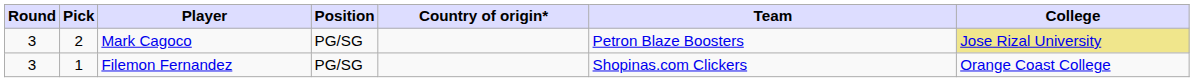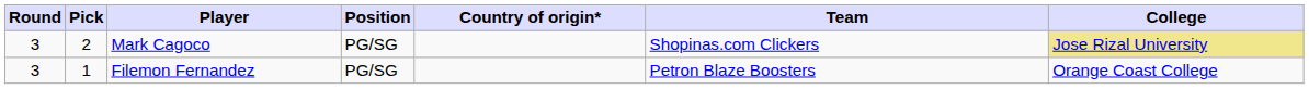 <table class="wikitable sortable sortable">
 <tr>
 <th style="background:#ddf; width:1%;">Round</th>
 <th style="background:#ddf; width:1%;">Pick</th>
 <th style="background:#ddf; width:20%;">Player</th>
 <th style="background:#ddf; width:1%;">Position</th>
 <th style="background:#ddf; width:20%;">Country of origin*</th>
 <th style="background:#ddf; width:35%;">Team</th>
 <th style="background:#ddf; width:25%;">College</th>
 </tr>
 <tr>
 <td align=center>3</td>
 <td align=center>2</td>
 <td><a href='#'>Mark Cagoco</a></td>
 <td>PG/SG</td>
 <td></td>
-<td><a href='#'>Petron Blaze Boosters</a></td>
+<td><a href='#'>Shopinas.com Clickers</a></td>
 <td style="background: khaki;"><a href='#'>Jose Rizal University</a></td>
 </tr>
 <tr>
 <td align=center>3</td>
 <td align=center>1</td>
 <td><a href='#'>Filemon Fernandez</a></td>
 <td>PG/SG</td>
 <td></td>
-<td><a href='#'>Shopinas.com Clickers</a></td>
+<td><a href='#'>Petron Blaze Boosters</a></td>
 <td><a href='#'>Orange Coast College</a></td>
 </tr>
 </table>
